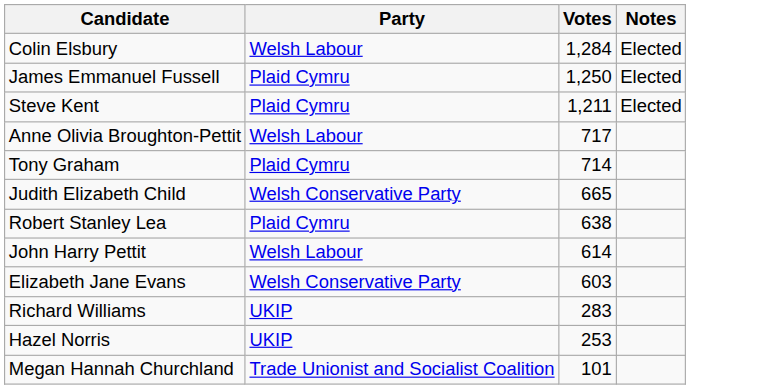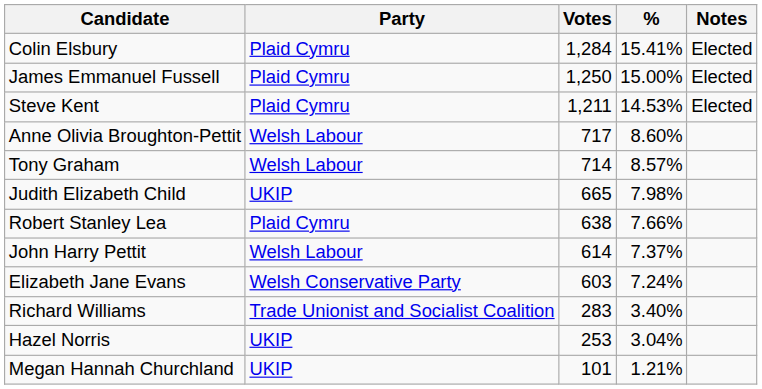 <table class=wikitable style=text-align:right>
 <tr>
 <th>Candidate</th>
 <th>Party</th>
 <th>Votes</th>
+<th>%</th>
 <th>Notes</th>
 </tr>
 <tr>
 <td align=left>Colin Elsbury</td>
-<td align=left><a href='#'>Welsh Labour</a></td>
+<td align=left><a href='#'>Plaid Cymru</a></td>
 <td>1,284</td>
+<td>15.41%</td>
 <td align=left>Elected</td>
 </tr>
 <tr>
 <td align=left>James Emmanuel Fussell</td>
 <td align=left><a href='#'>Plaid Cymru</a></td>
 <td>1,250</td>
+<td>15.00%</td>
 <td align=left>Elected</td>
 </tr>
 <tr>
 <td align=left>Steve Kent</td>
 <td align=left><a href='#'>Plaid Cymru</a></td>
 <td>1,211</td>
+<td>14.53%</td>
 <td align=left>Elected</td>
 </tr>
 <tr>
 <td align=left>Anne Olivia Broughton-Pettit</td>
 <td align=left><a href='#'>Welsh Labour</a></td>
 <td>717</td>
+<td>8.60%</td>
 <td></td>
 </tr>
 <tr>
 <td align=left>Tony Graham</td>
-<td align=left><a href='#'>Plaid Cymru</a></td>
+<td align=left><a href='#'>Welsh Labour</a></td>
 <td>714</td>
+<td>8.57%</td>
 <td></td>
 </tr>
 <tr>
 <td align=left>Judith Elizabeth Child</td>
-<td align=left><a href='#'>Welsh Conservative Party</a></td>
+<td align=left><a href='#'>UKIP</a></td>
 <td>665</td>
+<td>7.98%</td>
 <td></td>
 </tr>
 <tr>
 <td align=left>Robert Stanley Lea</td>
 <td align=left><a href='#'>Plaid Cymru</a></td>
 <td>638</td>
+<td>7.66%</td>
 <td></td>
 </tr>
 <tr>
 <td align=left>John Harry Pettit</td>
 <td align=left><a href='#'>Welsh Labour</a></td>
 <td>614</td>
+<td>7.37%</td>
 <td></td>
 </tr>
 <tr>
 <td align=left>Elizabeth Jane Evans</td>
 <td align=left><a href='#'>Welsh Conservative Party</a></td>
 <td>603</td>
+<td>7.24%</td>
 <td></td>
 </tr>
 <tr>
 <td align=left>Richard Williams</td>
-<td align=left><a href='#'>UKIP</a></td>
+<td align=left><a href='#'>Trade Unionist and Socialist Coalition</a></td>
 <td>283</td>
+<td>3.40%</td>
 <td></td>
 </tr>
 <tr>
 <td align=left>Hazel Norris</td>
 <td align=left><a href='#'>UKIP</a></td>
 <td>253</td>
+<td>3.04%</td>
 <td></td>
 </tr>
 <tr>
 <td align=left>Megan Hannah Churchland</td>
-<td align=left><a href='#'>Trade Unionist and Socialist Coalition</a></td>
+<td align=left><a href='#'>UKIP</a></td>
 <td>101</td>
+<td>1.21%</td>
 <td></td>
 </tr>
 </table>
